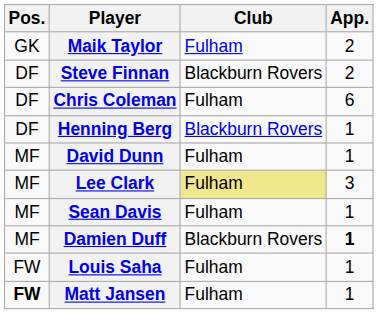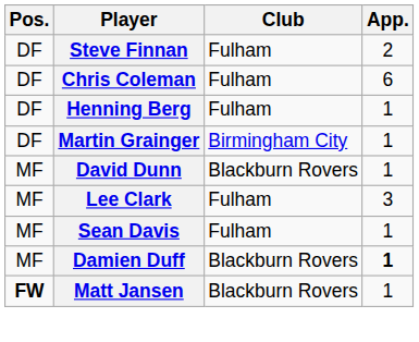 <table class="wikitable plainrowheaders" style="text-align: left">
 <tr>
 <th scope=col>Pos.</th>
 <th scope=col>Player</th>
 <th scope=col>Club</th>
 <th scope=col>App.</th>
 </tr>
 <tr>
-<td style=text-align:center>GK</td>
-<th scope=row><a href='#'>Maik Taylor</a></th>
-<td><a href='#'>Fulham</a></td>
-<td style=text-align:center>2</td>
-</tr>
-<tr>
 <td style=text-align:center>DF</td>
 <th scope=row><a href='#'>Steve Finnan</a></th>
-<td>Blackburn Rovers</td>
+<td>Fulham</td>
 <td style=text-align:center>2</td>
 </tr>
 <tr>
 <td style=text-align:center>DF</td>
 <th scope=row><a href='#'>Chris Coleman</a> </th>
 <td>Fulham</td>
 <td style=text-align:center>6</td>
 </tr>
 <tr>
 <td style=text-align:center>DF</td>
 <th scope=row><a href='#'>Henning Berg</a></th>
-<td><a href='#'>Blackburn Rovers</a></td>
+<td>Fulham</td>
+<td style=text-align:center>1</td>
+</tr>
+<tr>
+<td style=text-align:center>DF</td>
+<th scope=row><a href='#'>Martin Grainger</a></th>
+<td><a href='#'>Birmingham City</a></td>
 <td style=text-align:center>1</td>
 </tr>
 <tr>
 <td style=text-align:center>MF</td>
 <th scope=row><a href='#'>David Dunn</a></th>
-<td>Fulham</td>
+<td>Blackburn Rovers</td>
 <td style=text-align:center>1</td>
 </tr>
 <tr>
 <td style=text-align:center>MF</td>
 <th scope=row><a href='#'>Lee Clark</a> </th>
-<td style="background: khaki;">Fulham</td>
+<td>Fulham</td>
 <td style=text-align:center>3</td>
 </tr>
 <tr>
 <td style=text-align:center>MF</td>
 <th scope=row><a href='#'>Sean Davis</a></th>
 <td>Fulham</td>
 <td style=text-align:center>1</td>
 </tr>
 <tr>
 <td style=text-align:center>MF</td>
 <th scope=row><a href='#'>Damien Duff</a></th>
 <td>Blackburn Rovers</td>
 <td style=text-align:center><strong>1</strong></td>
 </tr>
 <tr>
-<td style=text-align:center>FW</td>
-<th scope=row><a href='#'>Louis Saha</a></th>
-<td>Fulham</td>
-<td style=text-align:center>1</td>
-</tr>
-<tr>
 <td style=text-align:center><strong>FW</strong></td>
 <th scope=row><a href='#'>Matt Jansen</a></th>
-<td>Fulham</td>
+<td>Blackburn Rovers</td>
 <td style=text-align:center>1</td>
 </tr>
 </table>
